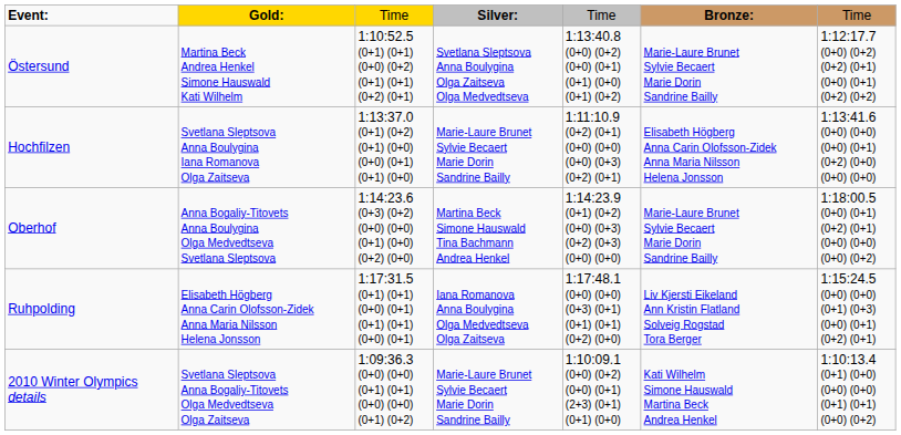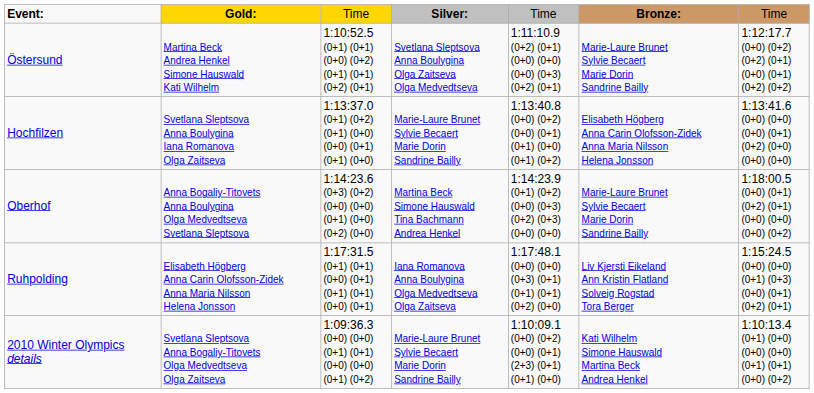 <table class="wikitable" width=85%>
 <tr>
 <td><strong>Event:</strong></td>
 <td style="text-align:center;background-color:gold;"><strong>Gold:</strong></td>
 <td style="text-align:center;background-color:gold;">Time</td>
 <td style="text-align:center;background-color:silver;"><strong>Silver:</strong></td>
 <td style="text-align:center;background-color:silver;">Time</td>
 <td style="text-align:center;background-color:#CC9966;"><strong>Bronze:</strong></td>
 <td style="text-align:center;background-color:#CC9966;">Time</td>
 </tr>
 <tr>
 <td><a href='#'>Östersund</a><br></td>
 <td><strong></strong> <br><small><a href='#'>Martina Beck</a><br><a href='#'>Andrea Henkel</a><br><a href='#'>Simone Hauswald</a><br><a href='#'>Kati Wilhelm</a></small></td>
 <td>1:10:52.5<br><small>(0+1) (0+1)<br>(0+0) (0+2)<br>(0+1) (0+1)<br>(0+2) (0+1)</small></td>
 <td>  <br><small><a href='#'>Svetlana Sleptsova</a><br><a href='#'>Anna Boulygina</a><br><a href='#'>Olga Zaitseva</a><br><a href='#'>Olga Medvedtseva</a></small></td>
-<td>1:13:40.8<br><small>(0+0) (0+2)<br>(0+0) (0+1)<br>(0+1) (0+0)<br>(0+1) (0+2)</small></td>
+<td>1:11:10.9<br><small>(0+2) (0+1)<br>(0+0) (0+0)<br>(0+0) (0+3)<br>(0+2) (0+1)</small></td>
 <td> <br><small><a href='#'>Marie-Laure Brunet</a><br><a href='#'>Sylvie Becaert</a><br><a href='#'>Marie Dorin</a><br><a href='#'>Sandrine Bailly</a></small></td>
 <td>1:12:17.7 <br><small>(0+0) (0+2)<br>(0+2) (0+1)<br>(0+0) (0+1)<br>(0+2) (0+2)</small></td>
 </tr>
 <tr>
 <td><a href='#'>Hochfilzen</a><br></td>
 <td><strong></strong>  <br><small><a href='#'>Svetlana Sleptsova</a><br><a href='#'>Anna Boulygina</a><br><a href='#'>Iana Romanova</a><br><a href='#'>Olga Zaitseva</a></small></td>
 <td>1:13:37.0<br><small>(0+1) (0+2)<br>(0+1) (0+0)<br>(0+0) (0+1)<br>(0+1) (0+0)</small></td>
 <td>  <br><small><a href='#'>Marie-Laure Brunet</a><br><a href='#'>Sylvie Becaert</a><br><a href='#'>Marie Dorin</a><br><a href='#'>Sandrine Bailly</a></small></td>
-<td>1:11:10.9<br><small>(0+2) (0+1)<br>(0+0) (0+0)<br>(0+0) (0+3)<br>(0+2) (0+1)</small></td>
+<td>1:13:40.8<br><small>(0+0) (0+2)<br>(0+0) (0+1)<br>(0+1) (0+0)<br>(0+1) (0+2)</small></td>
 <td>  <br><small><a href='#'>Elisabeth Högberg</a><br><a href='#'>Anna Carin Olofsson-Zidek</a><br><a href='#'>Anna Maria Nilsson</a><br><a href='#'>Helena Jonsson</a></small></td>
 <td>1:13:41.6<br><small>(0+0) (0+0)<br>(0+0) (0+1)<br>(0+2) (0+0)<br>(0+0) (0+0)</small></td>
 </tr>
 <tr>
 <td><a href='#'>Oberhof</a><br></td>
 <td><strong></strong>  <br><small><a href='#'>Anna Bogaliy-Titovets</a><br><a href='#'>Anna Boulygina</a><br><a href='#'>Olga Medvedtseva</a><br><a href='#'>Svetlana Sleptsova</a></small></td>
 <td>1:14:23.6<br><small>(0+3) (0+2)<br>(0+0) (0+0)<br>(0+1) (0+0)<br>(0+2) (0+0)</small></td>
 <td> <br><small><a href='#'>Martina Beck</a><br><a href='#'>Simone Hauswald</a><br><a href='#'>Tina Bachmann</a><br><a href='#'>Andrea Henkel</a></small></td>
 <td>1:14:23.9 <br><small>(0+1) (0+2)<br>(0+0) (0+3)<br>(0+2) (0+3)<br>(0+0) (0+0)</small></td>
 <td>  <br><small><a href='#'>Marie-Laure Brunet</a><br><a href='#'>Sylvie Becaert</a><br><a href='#'>Marie Dorin</a><br><a href='#'>Sandrine Bailly</a></small></td>
 <td>1:18:00.5<br><small>(0+0) (0+1)<br>(0+2) (0+1)<br>(0+0) (0+0)<br>(0+0) (0+2)</small></td>
 </tr>
 <tr>
 <td><a href='#'>Ruhpolding</a><br></td>
 <td><strong></strong>  <br><small><a href='#'>Elisabeth Högberg</a><br><a href='#'>Anna Carin Olofsson-Zidek</a><br><a href='#'>Anna Maria Nilsson</a><br><a href='#'>Helena Jonsson</a></small></td>
 <td>1:17:31.5<br><small>(0+1) (0+1)<br>(0+0) (0+1)<br>(0+1) (0+1)<br>(0+0) (0+1)</small></td>
 <td>  <br><small><a href='#'>Iana Romanova</a><br><a href='#'>Anna Boulygina</a><br><a href='#'>Olga Medvedtseva</a><br><a href='#'>Olga Zaitseva</a></small></td>
 <td>1:17:48.1<br><small>(0+0) (0+0)<br>(0+3) (0+1)<br>(0+1) (0+1)<br>(0+2) (0+0)</small></td>
 <td>  <br><small><a href='#'>Liv Kjersti Eikeland</a><br><a href='#'>Ann Kristin Flatland</a><br><a href='#'>Solveig Rogstad</a><br><a href='#'>Tora Berger</a></small></td>
 <td>1:15:24.5	 <br><small>(0+0) (0+0)<br>(0+1) (0+3)<br>(0+0) (0+1)<br>(0+2) (0+1)</small></td>
 </tr>
 <tr>
 <td><a href='#'>2010 Winter Olympics</a><br><em><a href='#'>details</a></em></td>
 <td><strong></strong>  <br><small><a href='#'>Svetlana Sleptsova</a><br><a href='#'>Anna Bogaliy-Titovets</a><br><a href='#'>Olga Medvedtseva</a><br><a href='#'>Olga Zaitseva</a></small></td>
 <td>1:09:36.3<br><small>(0+0) (0+0)<br>(0+1) (0+1)<br>(0+0) (0+0)<br>(0+1) (0+2)</small></td>
 <td>  <br><small><a href='#'>Marie-Laure Brunet</a><br><a href='#'>Sylvie Becaert</a><br><a href='#'>Marie Dorin</a><br><a href='#'>Sandrine Bailly</a></small></td>
 <td>1:10:09.1	 <br><small>(0+0) (0+2)<br>(0+0) (0+1)<br>(2+3) (0+1)<br>(0+1) (0+0)</small></td>
 <td> <br><small><a href='#'>Kati Wilhelm</a><br><a href='#'>Simone Hauswald</a><br><a href='#'>Martina Beck</a><br><a href='#'>Andrea Henkel</a></small></td>
 <td>1:10:13.4 <br><small>(0+1) (0+0)<br>(0+0) (0+0)<br>(0+1) (0+1)<br>(0+0) (0+2)</small></td>
 </tr>
 </table>
